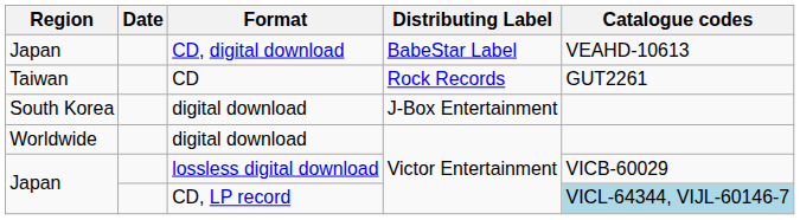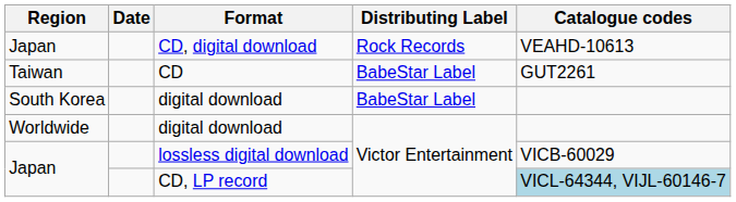 <table class="wikitable">
 <tr>
 <th>Region</th>
 <th>Date</th>
 <th>Format</th>
 <th>Distributing Label</th>
 <th>Catalogue codes</th>
 </tr>
 <tr>
 <td>Japan</td>
 <td></td>
 <td><a href='#'>CD</a>, <a href='#'>digital download</a></td>
-<td><a href='#'>BabeStar Label</a></td>
+<td><a href='#'>Rock Records</a></td>
 <td>VEAHD-10613</td>
 </tr>
 <tr>
 <td>Taiwan</td>
 <td></td>
 <td>CD</td>
-<td><a href='#'>Rock Records</a></td>
+<td><a href='#'>BabeStar Label</a></td>
 <td>GUT2261</td>
 </tr>
 <tr>
 <td>South Korea</td>
 <td></td>
 <td>digital download</td>
-<td>J-Box Entertainment</td>
+<td><a href='#'>BabeStar Label</a></td>
 <td></td>
 </tr>
 <tr>
 <td>Worldwide</td>
 <td></td>
 <td>digital download</td>
 <td rowspan="3">Victor Entertainment</td>
 <td></td>
 </tr>
 <tr>
 <td rowspan="2">Japan</td>
 <td></td>
 <td><a href='#'>lossless digital download</a></td>
 <td>VICB-60029</td>
 </tr>
 <tr>
 <td></td>
 <td>CD, <a href='#'>LP record</a></td>
 <td style="background: lightblue;">VICL-64344, VIJL-60146-7</td>
 </tr>
 </table>
